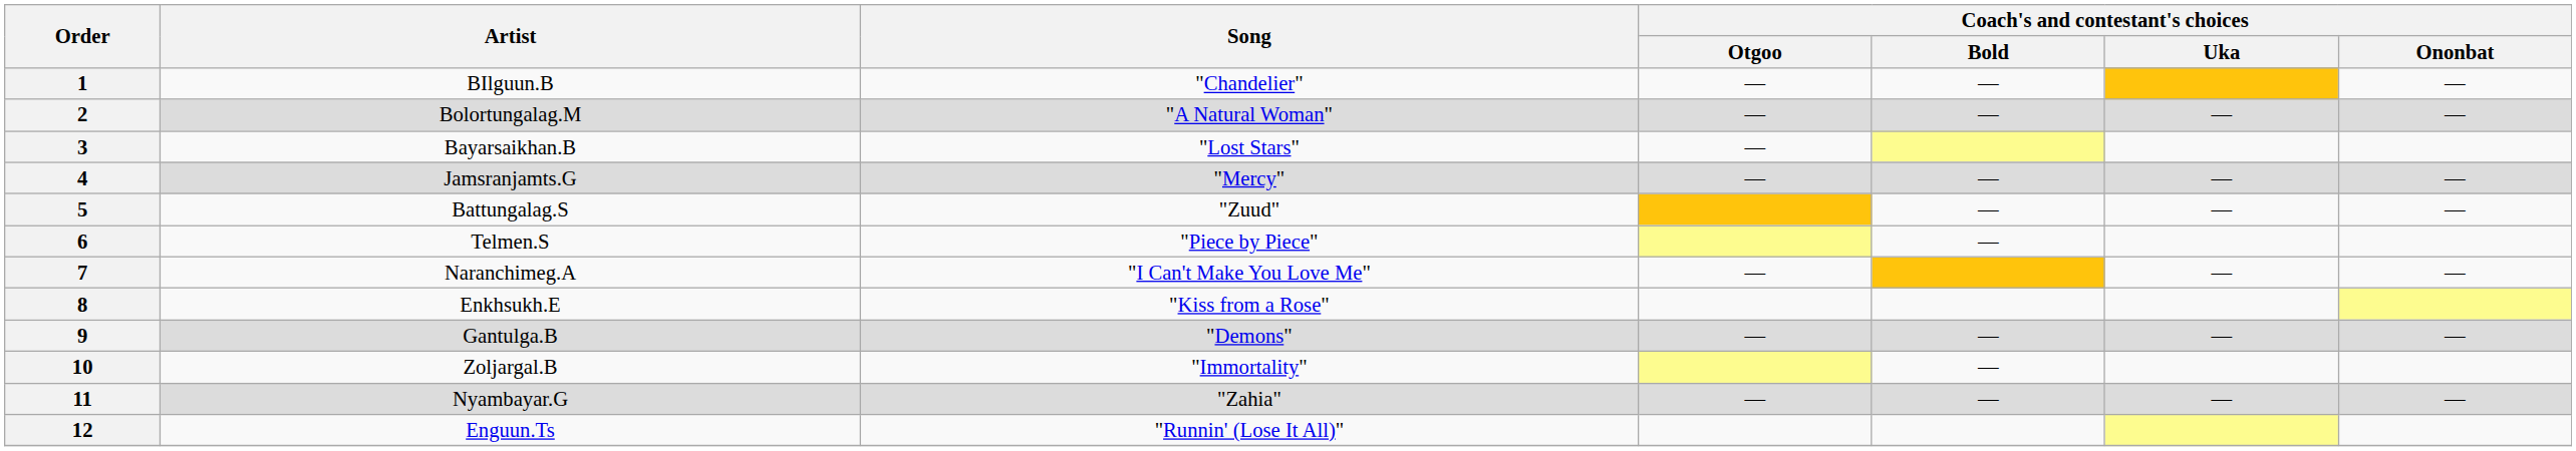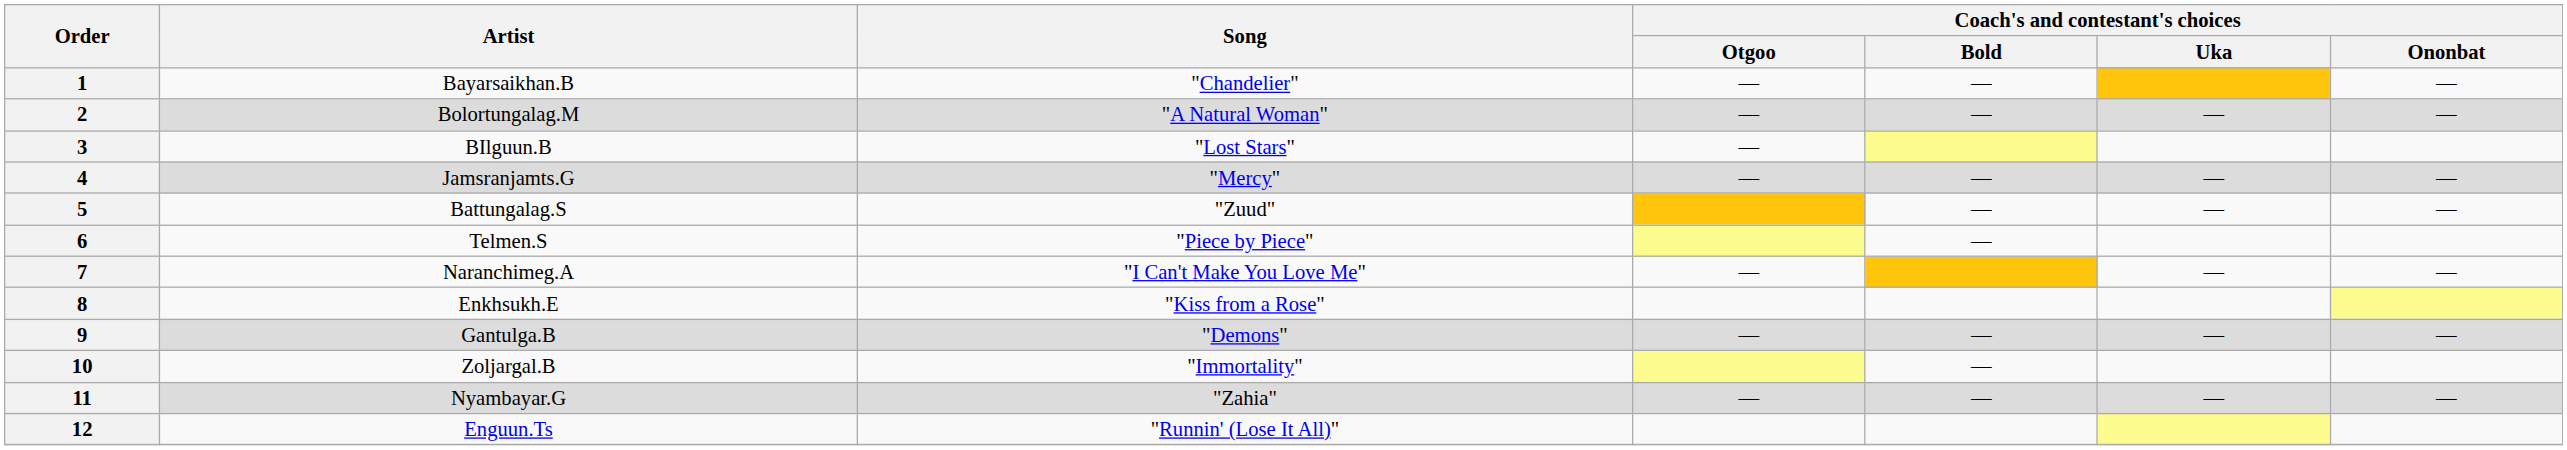 <table class="wikitable" style="text-align:center; line-height:17px; width:100%;">
 <tr>
 <th scope="col" rowspan="2" width="04%">Order</th>
 <th scope="col" rowspan="2" width="18%">Artist</th>
 <th scope="col" rowspan="2" width="20%">Song</th>
 <th scope="col" colspan="4" width="24%">Coach's and contestant's choices</th>
 </tr>
 <tr>
 <th width="06%">Otgoo</th>
 <th width="06%">Bold</th>
 <th width="06%">Uka</th>
 <th width="06%">Ononbat</th>
 </tr>
 <tr>
 <th>1</th>
-<td>BIlguun.B</td>
+<td>Bayarsaikhan.B</td>
 <td>"<a href='#'>Chandelier</a>"</td>
 <td>—</td>
 <td>—</td>
 <td style="background:#FFC40C;"><strong></strong></td>
 <td>—</td>
 </tr>
 <tr>
 <th>2</th>
 <td style="background:#DCDCDC;">Bolortungalag.M</td>
 <td style="background:#DCDCDC;">"<a href='#'>A Natural Woman</a>"</td>
 <td style="background:#DCDCDC;">—</td>
 <td style="background:#DCDCDC;">—</td>
 <td style="background:#DCDCDC;">—</td>
 <td style="background:#DCDCDC;">—</td>
 </tr>
 <tr>
 <th>3</th>
-<td>Bayarsaikhan.B</td>
+<td>BIlguun.B</td>
 <td>"<a href='#'>Lost Stars</a>"</td>
 <td>—</td>
 <td style="background:#fdfc8f;"><strong></strong></td>
 <td><strong></strong></td>
 <td><strong></strong></td>
 </tr>
 <tr>
 <th>4</th>
 <td style="background:#DCDCDC;">Jamsranjamts.G</td>
 <td style="background:#DCDCDC;">"<a href='#'>Mercy</a>"</td>
 <td style="background:#DCDCDC;">—</td>
 <td style="background:#DCDCDC;">—</td>
 <td style="background:#DCDCDC;">—</td>
 <td style="background:#DCDCDC;">—</td>
 </tr>
 <tr>
 <th>5</th>
 <td>Battungalag.S</td>
 <td>"Zuud"</td>
 <td style="background:#FFC40C;"><strong></strong></td>
 <td>—</td>
 <td>—</td>
 <td>—</td>
 </tr>
 <tr>
 <th>6</th>
 <td>Telmen.S</td>
 <td>"<a href='#'>Piece by Piece</a>"</td>
 <td style="background:#fdfc8f;"><strong></strong></td>
 <td>—</td>
 <td><strong></strong></td>
 <td><strong></strong></td>
 </tr>
 <tr>
 <th>7</th>
 <td>Naranchimeg.A</td>
 <td>"<a href='#'>I Can't Make You Love Me</a>"</td>
 <td>—</td>
 <td style="background:#FFC40C;"><strong></strong></td>
 <td>—</td>
 <td>—</td>
 </tr>
 <tr>
 <th>8</th>
 <td>Enkhsukh.E</td>
 <td>"<a href='#'>Kiss from a Rose</a>"</td>
 <td><strong></strong></td>
 <td><strong></strong></td>
 <td><strong></strong></td>
 <td style="background:#fdfc8f;"><strong></strong></td>
 </tr>
 <tr>
 <th>9</th>
 <td style="background:#DCDCDC;">Gantulga.B</td>
 <td style="background:#DCDCDC;">"<a href='#'>Demons</a>"</td>
 <td style="background:#DCDCDC;">—</td>
 <td style="background:#DCDCDC;">—</td>
 <td style="background:#DCDCDC;">—</td>
 <td style="background:#DCDCDC;">—</td>
 </tr>
 <tr>
 <th>10</th>
 <td>Zoljargal.B</td>
 <td>"<a href='#'>Immortality</a>"</td>
 <td style="background:#fdfc8f;"><strong></strong></td>
 <td>—</td>
 <td><strong></strong></td>
 <td><strong></strong></td>
 </tr>
 <tr>
 <th>11</th>
 <td style="background:#DCDCDC;">Nyambayar.G</td>
 <td style="background:#DCDCDC;">"Zahia"</td>
 <td style="background:#DCDCDC;">—</td>
 <td style="background:#DCDCDC;">—</td>
 <td style="background:#DCDCDC;">—</td>
 <td style="background:#DCDCDC;">—</td>
 </tr>
 <tr>
 <th>12</th>
 <td><a href='#'>Enguun.Ts</a></td>
 <td>"<a href='#'>Runnin' (Lose It All)</a>"</td>
 <td><strong></strong></td>
 <td><strong></strong></td>
 <td style="background:#fdfc8f;"><strong></strong></td>
 <td><strong></strong></td>
 </tr>
 <tr>
 </tr>
 </table>
